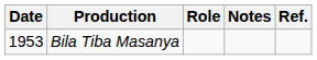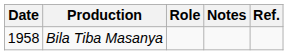 <table class="wikitable sortable">
 <tr>
 <th>Date</th>
 <th>Production</th>
 <th>Role</th>
 <th class="unsortable">Notes</th>
 <th class="unsortable">Ref.</th>
 </tr>
 <tr>
-<td>1953</td>
+<td>1958</td>
 <td><em>Bila Tiba Masanya</em></td>
 <td></td>
 <td></td>
 <td></td>
 </tr>
 </table>
